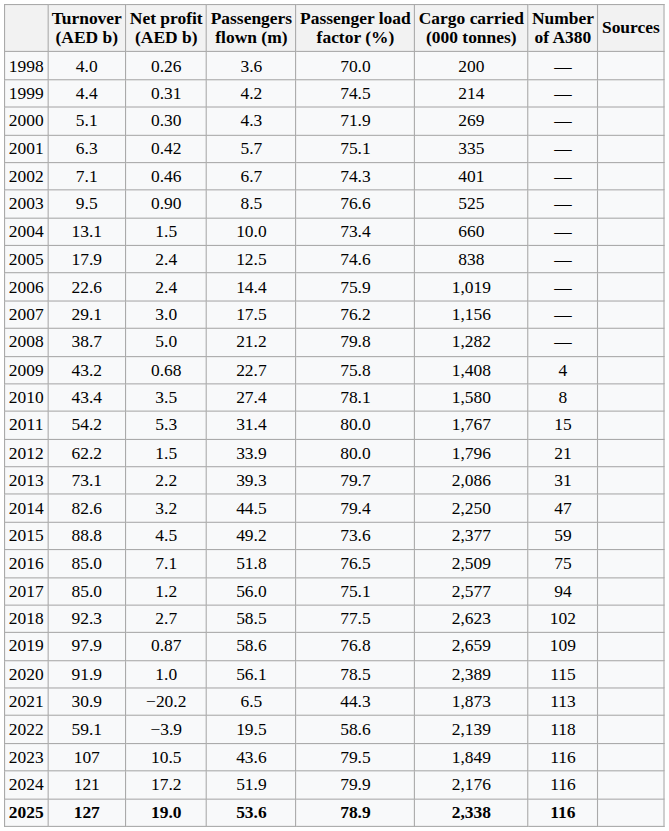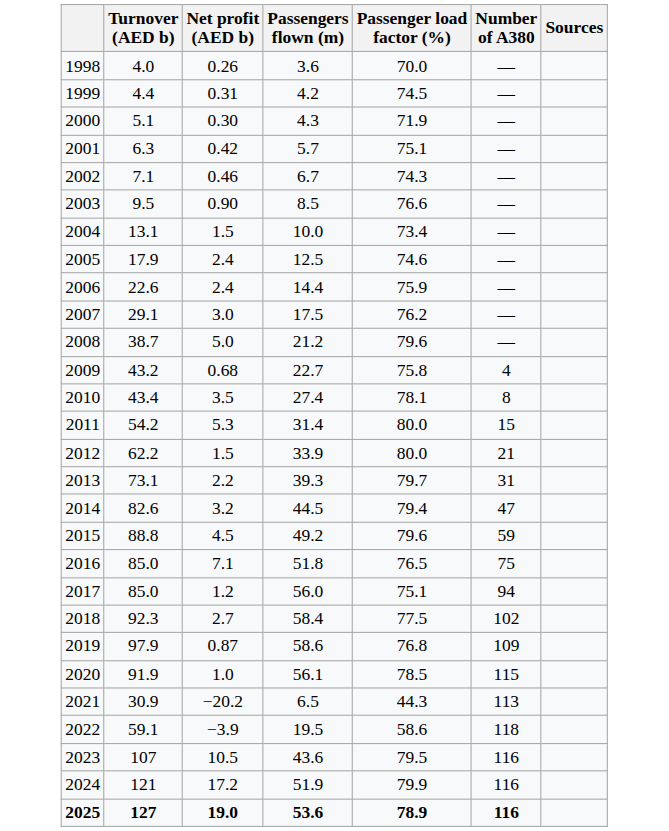 <table class="wikitable sortable sticky-header" style="border-collapse:collapse; margin: 1em auto;text-align:center;background: #f8f9faff;">
 <tr>
 <th></th>
 <th>Turnover<br>(AED b)</th>
 <th>Net profit<br>(AED b)</th>
 <th>Passengers<br>flown (m)</th>
 <th>Passenger load<br>factor (%)</th>
-<th>Cargo carried<br>(000 tonnes)</th>
 <th>Number<br>of A380</th>
 <th>Sources</th>
 </tr>
 <tr>
 <td>1998</td>
 <td>4.0</td>
 <td>0.26</td>
 <td>3.6</td>
 <td>70.0</td>
-<td>200</td>
 <td>—</td>
 <td></td>
 </tr>
 <tr>
 <td>1999</td>
 <td>4.4</td>
 <td>0.31</td>
 <td>4.2</td>
 <td>74.5</td>
-<td>214</td>
 <td>—</td>
 <td></td>
 </tr>
 <tr>
 <td>2000</td>
 <td>5.1</td>
 <td>0.30</td>
 <td>4.3</td>
 <td>71.9</td>
-<td>269</td>
 <td>—</td>
 <td></td>
 </tr>
 <tr>
 <td>2001</td>
 <td>6.3</td>
 <td>0.42</td>
 <td>5.7</td>
 <td>75.1</td>
-<td>335</td>
 <td>—</td>
 <td></td>
 </tr>
 <tr>
 <td>2002</td>
 <td>7.1</td>
 <td>0.46</td>
 <td>6.7</td>
 <td>74.3</td>
-<td>401</td>
 <td>—</td>
 <td></td>
 </tr>
 <tr>
 <td>2003</td>
 <td>9.5</td>
 <td>0.90</td>
 <td>8.5</td>
 <td>76.6</td>
-<td>525</td>
 <td>—</td>
 <td></td>
 </tr>
 <tr>
 <td>2004</td>
 <td>13.1</td>
 <td>1.5</td>
 <td>10.0</td>
 <td>73.4</td>
-<td>660</td>
 <td>—</td>
 <td></td>
 </tr>
 <tr>
 <td>2005</td>
 <td>17.9</td>
 <td>2.4</td>
 <td>12.5</td>
 <td>74.6</td>
-<td>838</td>
 <td>—</td>
 <td></td>
 </tr>
 <tr>
 <td>2006</td>
 <td>22.6</td>
 <td>2.4</td>
 <td>14.4</td>
 <td>75.9</td>
-<td>1,019</td>
 <td>—</td>
 <td></td>
 </tr>
 <tr>
 <td>2007</td>
 <td>29.1</td>
 <td>3.0</td>
 <td>17.5</td>
 <td>76.2</td>
-<td>1,156</td>
 <td>—</td>
 <td></td>
 </tr>
 <tr>
 <td>2008</td>
 <td>38.7</td>
 <td>5.0</td>
 <td>21.2</td>
-<td>79.8</td>
-<td>1,282</td>
+<td>79.6</td>
 <td>—</td>
 <td></td>
 </tr>
 <tr>
 <td>2009</td>
 <td>43.2</td>
 <td>0.68</td>
 <td>22.7</td>
 <td>75.8</td>
-<td>1,408</td>
 <td>4</td>
 <td></td>
 </tr>
 <tr>
 <td>2010</td>
 <td>43.4</td>
 <td>3.5</td>
 <td>27.4</td>
 <td>78.1</td>
-<td>1,580</td>
 <td>8</td>
 <td></td>
 </tr>
 <tr>
 <td>2011</td>
 <td>54.2</td>
 <td>5.3</td>
 <td>31.4</td>
 <td>80.0</td>
-<td>1,767</td>
 <td>15</td>
 <td></td>
 </tr>
 <tr>
 <td>2012</td>
 <td>62.2</td>
 <td>1.5</td>
 <td>33.9</td>
 <td>80.0</td>
-<td>1,796</td>
 <td>21</td>
 <td></td>
 </tr>
 <tr>
 <td>2013</td>
 <td>73.1</td>
 <td>2.2</td>
 <td>39.3</td>
 <td>79.7</td>
-<td>2,086</td>
 <td>31</td>
 <td></td>
 </tr>
 <tr>
 <td>2014</td>
 <td>82.6</td>
 <td>3.2</td>
 <td>44.5</td>
 <td>79.4</td>
-<td>2,250</td>
 <td>47</td>
 <td></td>
 </tr>
 <tr>
 <td>2015</td>
 <td>88.8</td>
 <td>4.5</td>
 <td>49.2</td>
-<td>73.6</td>
-<td>2,377</td>
+<td>79.6</td>
 <td>59</td>
 <td></td>
 </tr>
 <tr>
 <td>2016</td>
 <td>85.0</td>
 <td>7.1</td>
 <td>51.8</td>
 <td>76.5</td>
-<td>2,509</td>
 <td>75</td>
 <td></td>
 </tr>
 <tr>
 <td>2017</td>
 <td>85.0</td>
 <td>1.2</td>
 <td>56.0</td>
 <td>75.1</td>
-<td>2,577</td>
 <td>94</td>
 <td></td>
 </tr>
 <tr>
 <td>2018</td>
 <td>92.3</td>
 <td>2.7</td>
-<td>58.5</td>
+<td>58.4</td>
 <td>77.5</td>
-<td>2,623</td>
 <td>102</td>
 <td></td>
 </tr>
 <tr>
 <td>2019</td>
 <td>97.9</td>
 <td>0.87</td>
 <td>58.6</td>
 <td>76.8</td>
-<td>2,659</td>
 <td>109</td>
 <td></td>
 </tr>
 <tr>
 <td>2020</td>
 <td>91.9</td>
 <td>1.0</td>
 <td>56.1</td>
 <td>78.5</td>
-<td>2,389</td>
 <td>115</td>
 <td></td>
 </tr>
 <tr>
 <td>2021</td>
 <td>30.9</td>
 <td><span>−20.2</span></td>
 <td>6.5</td>
 <td>44.3</td>
-<td>1,873</td>
 <td>113</td>
 <td></td>
 </tr>
 <tr>
 <td>2022</td>
 <td>59.1</td>
 <td><span>−3.9</span></td>
 <td>19.5</td>
 <td>58.6</td>
-<td>2,139</td>
 <td>118</td>
 <td></td>
 </tr>
 <tr>
 <td>2023</td>
 <td>107</td>
 <td>10.5</td>
 <td>43.6</td>
 <td>79.5</td>
-<td>1,849</td>
 <td>116</td>
 <td></td>
 </tr>
 <tr>
 <td>2024</td>
 <td>121</td>
 <td>17.2</td>
 <td>51.9</td>
 <td>79.9</td>
-<td>2,176</td>
 <td>116</td>
 <td></td>
 </tr>
 <tr>
 <td><strong>2025</strong></td>
 <td><strong>127</strong></td>
 <td><strong>19.0</strong></td>
 <td><strong>53.6</strong></td>
 <td><strong>78.9</strong></td>
-<td><strong>2,338</strong></td>
 <td><strong>116</strong></td>
 <td></td>
 </tr>
 </table>
